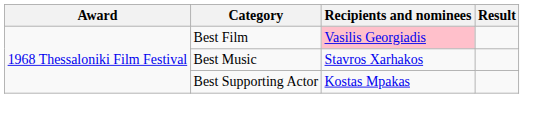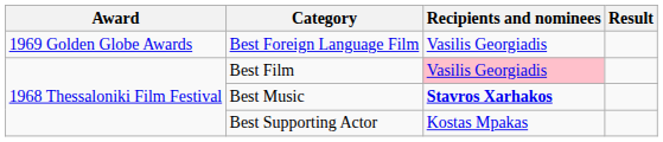 <table class="wikitable">
 <tr>
 <th>Award</th>
 <th>Category</th>
 <th>Recipients and nominees</th>
 <th>Result</th>
+</tr>
+<tr>
+<td><a href='#'>1969 Golden Globe Awards</a></td>
+<td><a href='#'>Best Foreign Language Film</a></td>
+<td><a href='#'>Vasilis Georgiadis</a></td>
+<td></td>
 </tr>
 <tr>
 <td rowspan="3"><a href='#'>1968 Thessaloniki Film Festival</a></td>
 <td>Best Film</td>
 <td style="background: pink;"><a href='#'>Vasilis Georgiadis</a></td>
 <td></td>
 </tr>
 <tr>
 <td>Best Music</td>
-<td><a href='#'>Stavros Xarhakos</a></td>
+<td><strong><a href='#'>Stavros Xarhakos</a></strong></td>
 <td></td>
 </tr>
 <tr>
 <td>Best Supporting Actor</td>
 <td><a href='#'>Kostas Mpakas</a></td>
 <td></td>
 </tr>
 </table>
